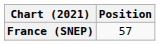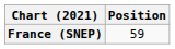 <table class="wikitable plainrowheaders" style="text-align:center">
 <tr>
 <th scope="col">Chart (2021)</th>
 <th scope="col">Position</th>
 </tr>
 <tr>
 <th scope="row">France (SNEP)</th>
-<td>57</td>
+<td>59</td>
 </tr>
 </table>
